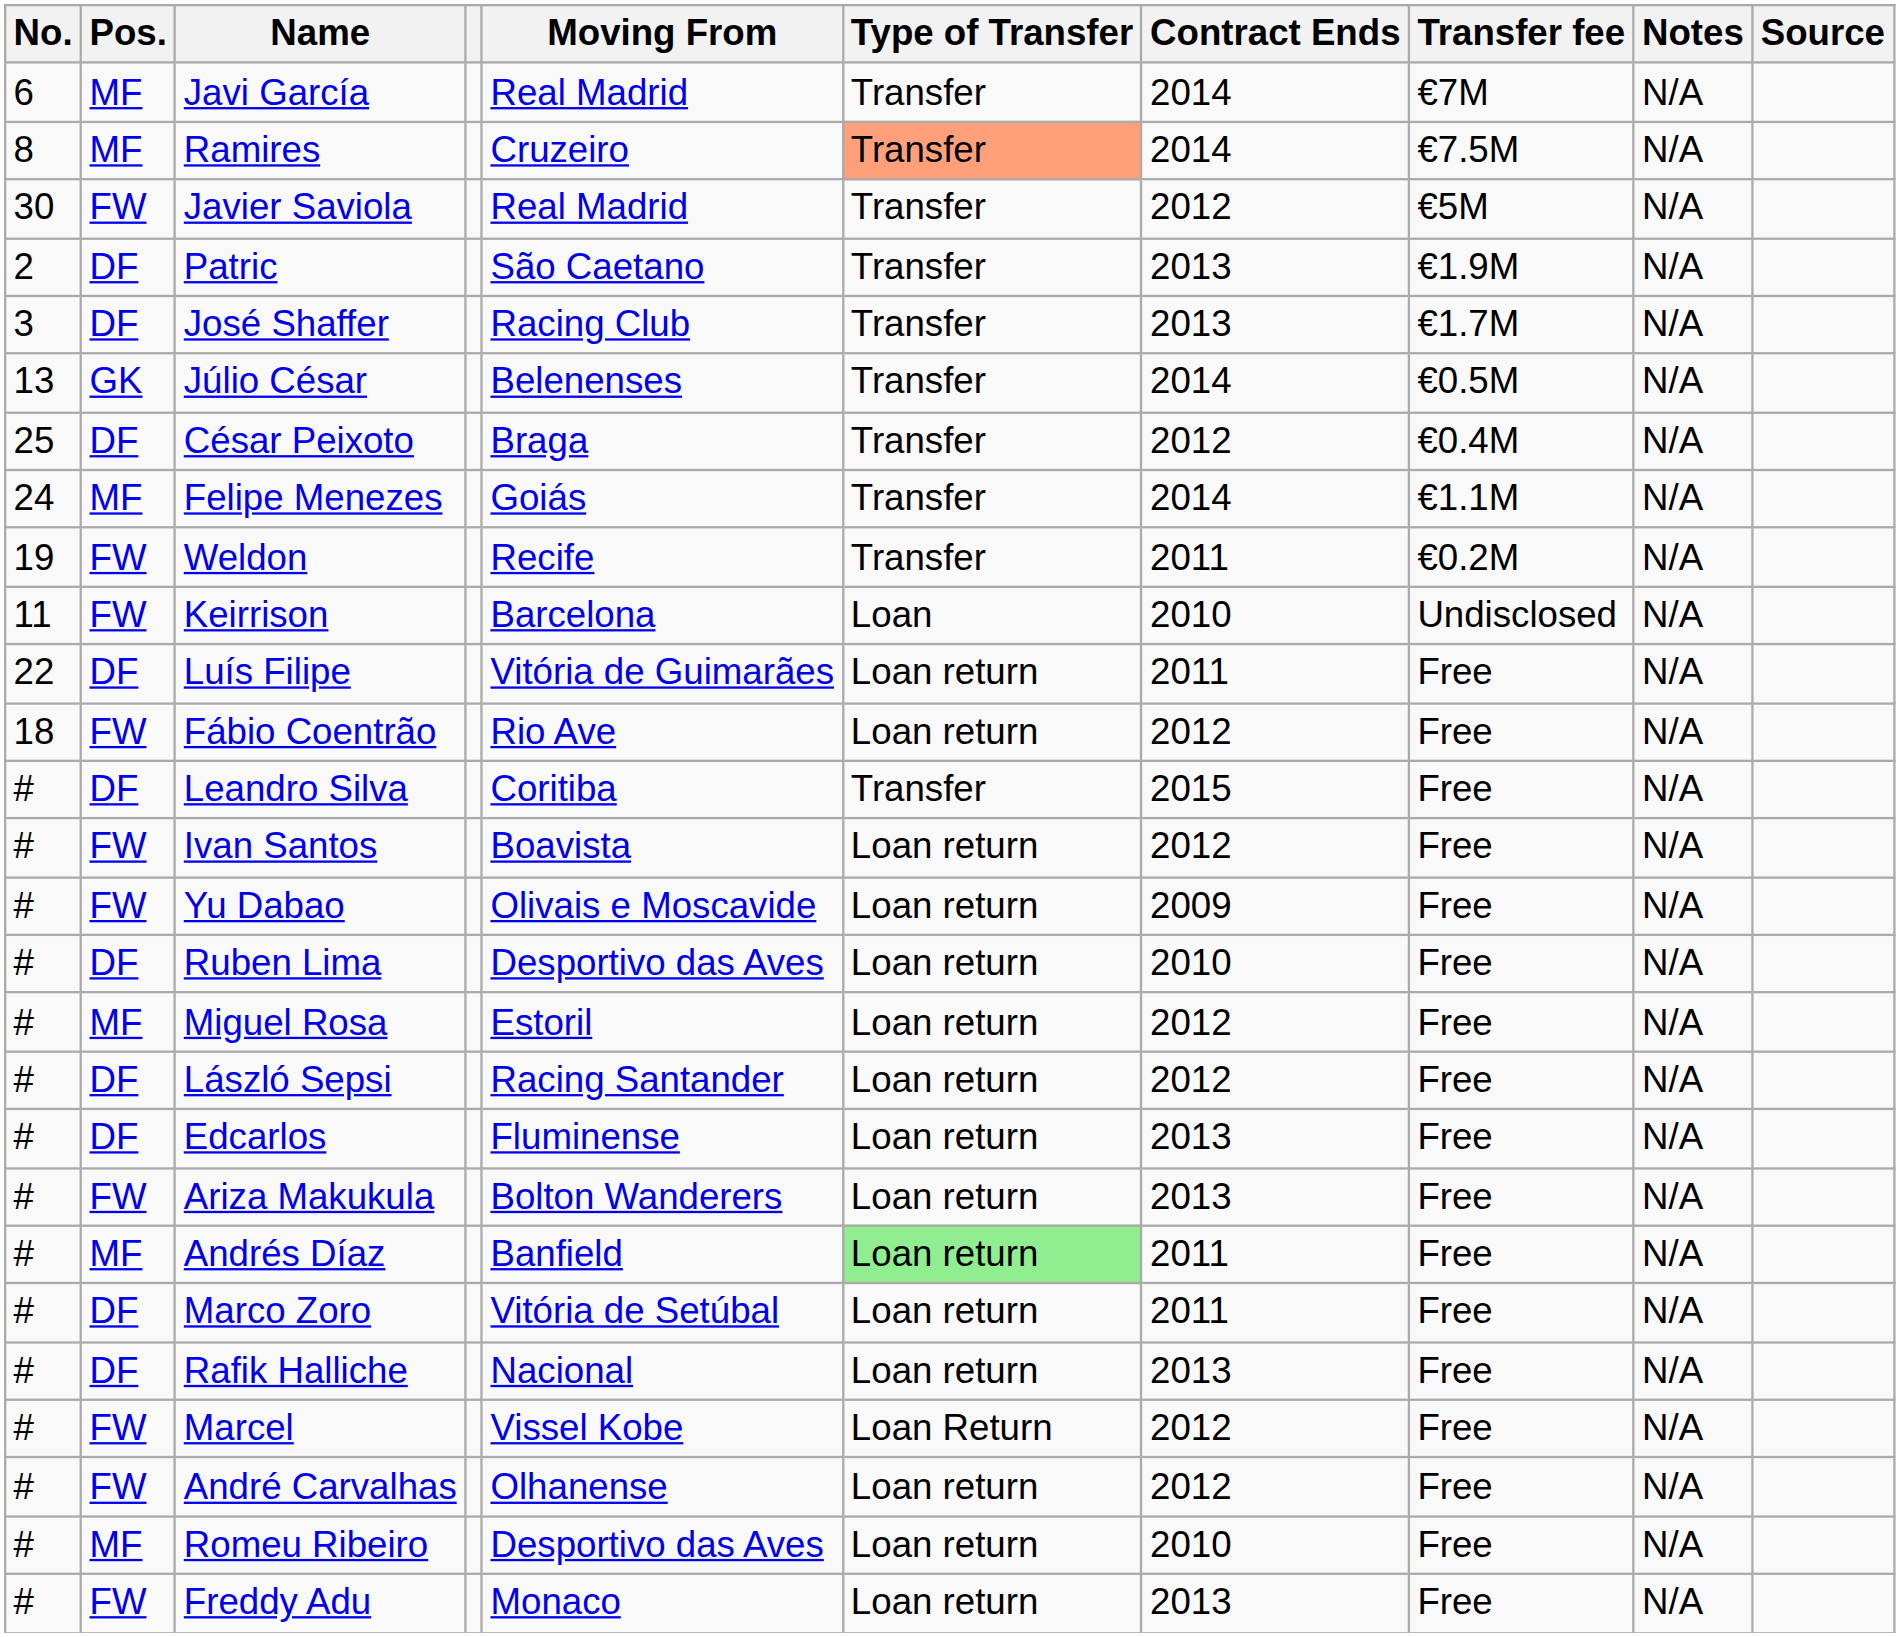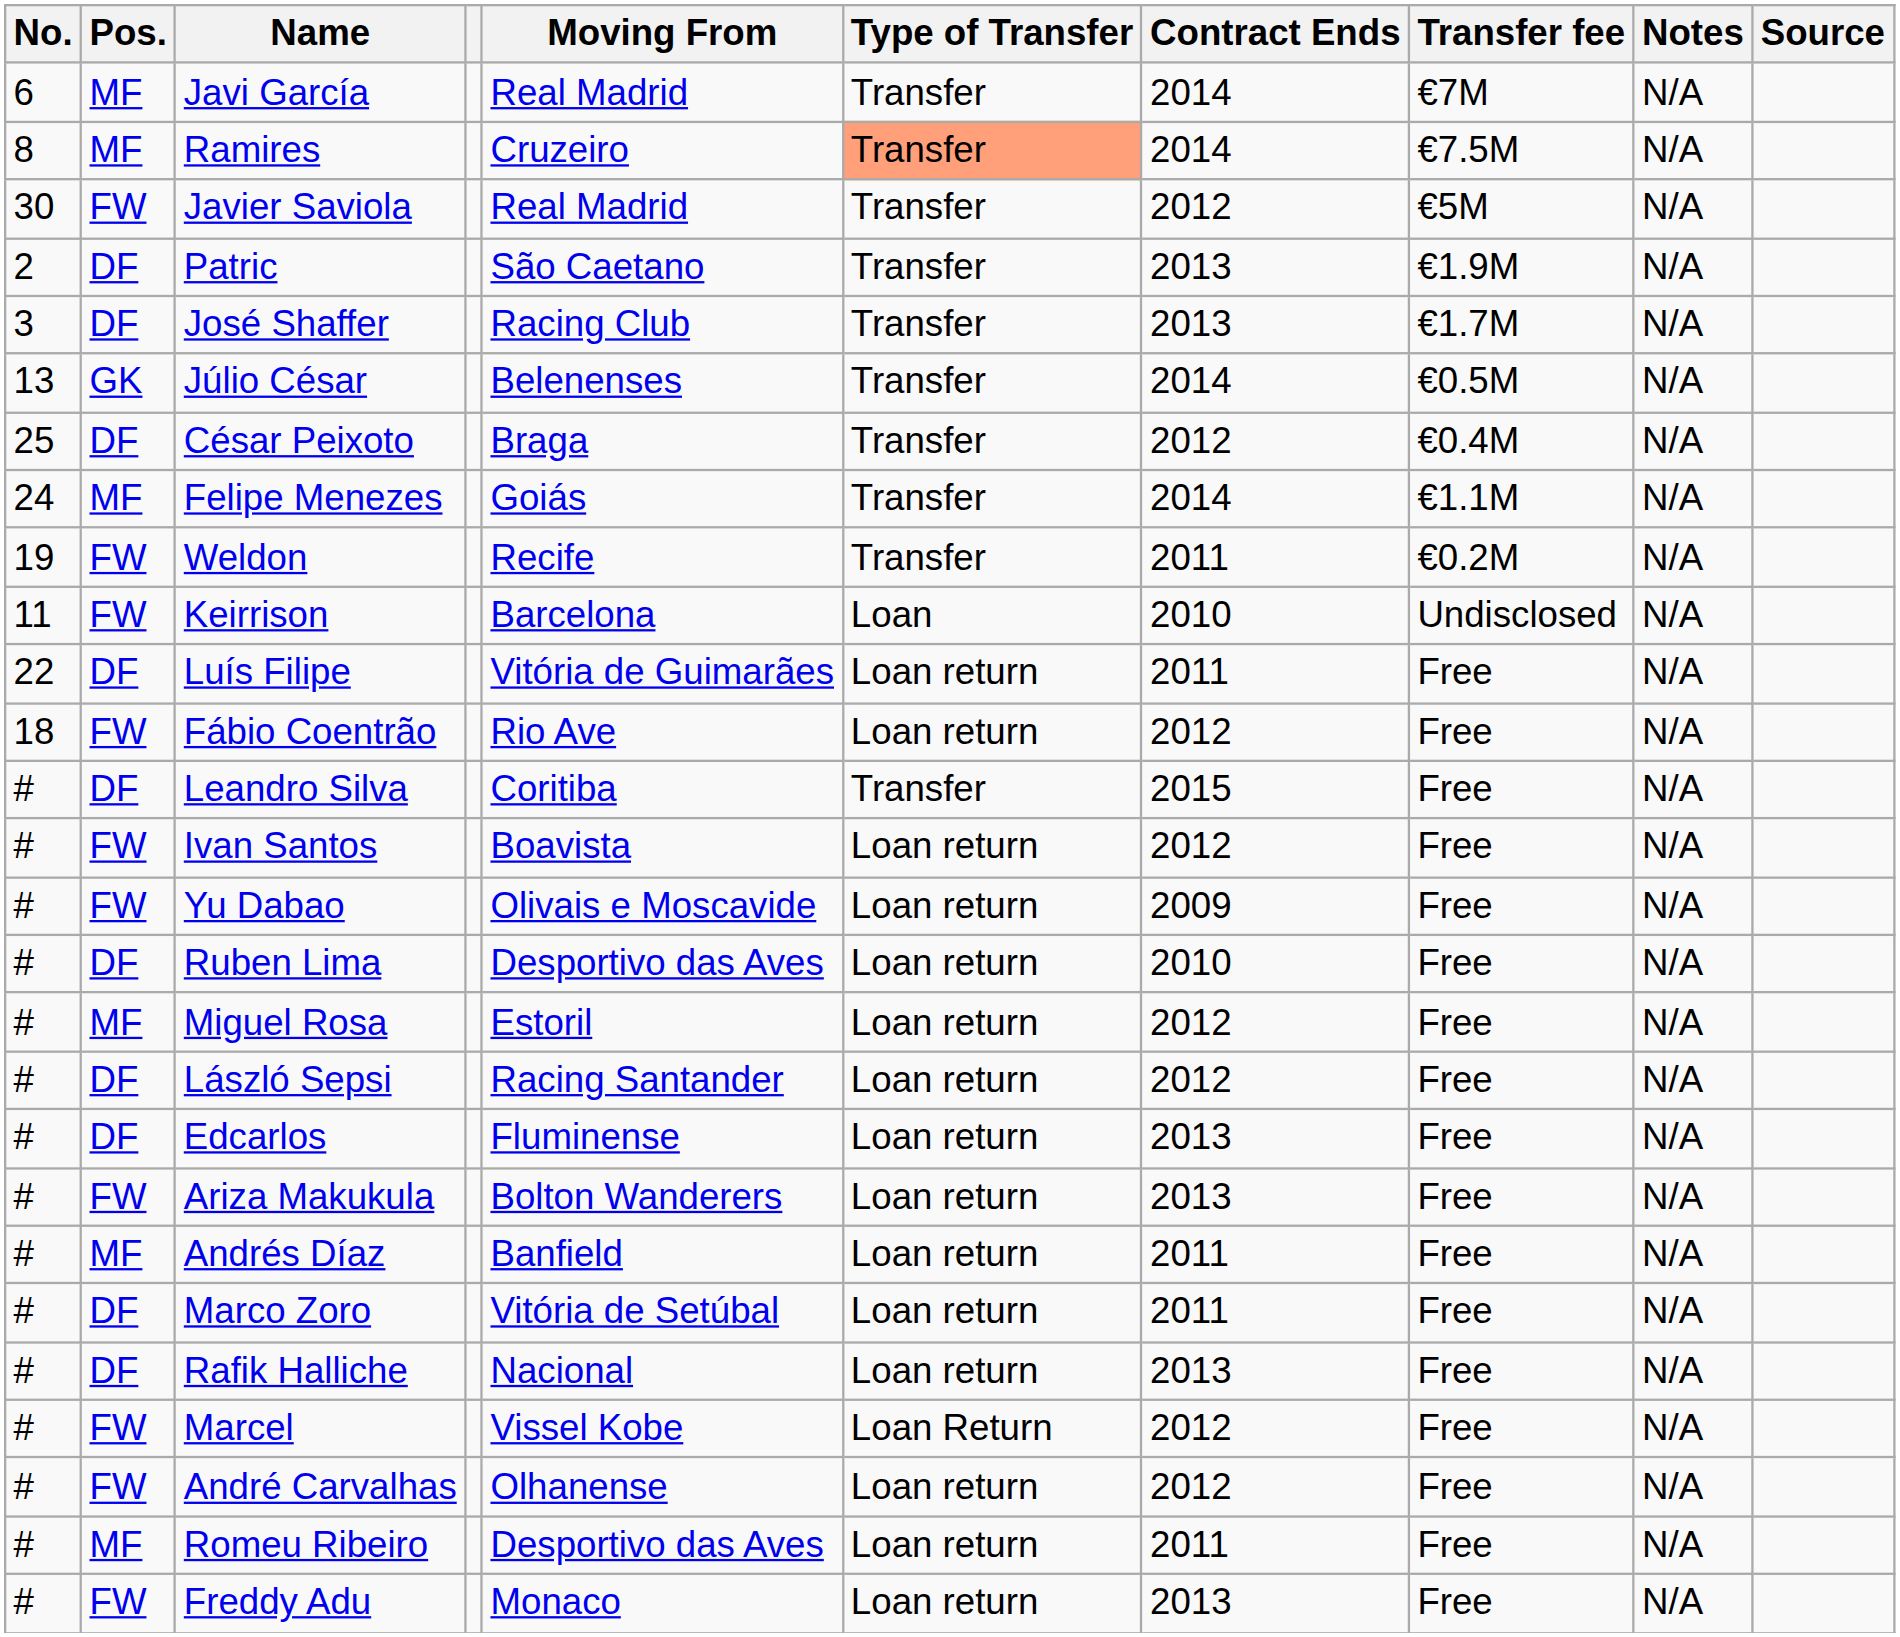 <table class="wikitable sortable">
 <tr>
 <th>No.</th>
 <th>Pos.</th>
 <th>Name</th>
 <th></th>
 <th>Moving From</th>
 <th>Type of Transfer</th>
 <th>Contract Ends</th>
 <th>Transfer fee</th>
 <th>Notes</th>
 <th>Source</th>
 </tr>
 <tr>
 <td>6</td>
 <td><a href='#'>MF</a></td>
 <td> <a href='#'>Javi García</a></td>
 <td></td>
 <td> <a href='#'>Real Madrid</a></td>
 <td>Transfer</td>
 <td>2014</td>
 <td>€7M</td>
 <td>N/A</td>
 <td></td>
 </tr>
 <tr>
 <td>8</td>
 <td><a href='#'>MF</a></td>
 <td> <a href='#'>Ramires</a></td>
 <td></td>
 <td> <a href='#'>Cruzeiro</a></td>
 <td style="background: lightsalmon;">Transfer</td>
 <td>2014</td>
 <td>€7.5M</td>
 <td>N/A</td>
 <td></td>
 </tr>
 <tr>
 <td>30</td>
 <td><a href='#'>FW</a></td>
 <td> <a href='#'>Javier Saviola</a></td>
 <td></td>
 <td> <a href='#'>Real Madrid</a></td>
 <td>Transfer</td>
 <td>2012</td>
 <td>€5M</td>
 <td>N/A</td>
 <td></td>
 </tr>
 <tr>
 <td>2</td>
 <td><a href='#'>DF</a></td>
 <td> <a href='#'>Patric</a></td>
 <td></td>
 <td> <a href='#'>São Caetano</a></td>
 <td>Transfer</td>
 <td>2013</td>
 <td>€1.9M</td>
 <td>N/A</td>
 <td></td>
 </tr>
 <tr>
 <td>3</td>
 <td><a href='#'>DF</a></td>
 <td> <a href='#'>José Shaffer</a></td>
 <td></td>
 <td> <a href='#'>Racing Club</a></td>
 <td>Transfer</td>
 <td>2013</td>
 <td>€1.7M</td>
 <td>N/A</td>
 <td></td>
 </tr>
 <tr>
 <td>13</td>
 <td><a href='#'>GK</a></td>
 <td> <a href='#'>Júlio César</a></td>
 <td></td>
 <td> <a href='#'>Belenenses</a></td>
 <td>Transfer</td>
 <td>2014</td>
 <td>€0.5M</td>
 <td>N/A</td>
 <td></td>
 </tr>
 <tr>
 <td>25</td>
 <td><a href='#'>DF</a></td>
 <td> <a href='#'>César Peixoto</a></td>
 <td></td>
 <td> <a href='#'>Braga</a></td>
 <td>Transfer</td>
 <td>2012</td>
 <td>€0.4M</td>
 <td>N/A</td>
 <td></td>
 </tr>
 <tr>
 <td>24</td>
 <td><a href='#'>MF</a></td>
 <td> <a href='#'>Felipe Menezes</a></td>
 <td></td>
 <td> <a href='#'>Goiás</a></td>
 <td>Transfer</td>
 <td>2014</td>
 <td>€1.1M</td>
 <td>N/A</td>
 <td></td>
 </tr>
 <tr>
 <td>19</td>
 <td><a href='#'>FW</a></td>
 <td> <a href='#'>Weldon</a></td>
 <td></td>
 <td> <a href='#'>Recife</a></td>
 <td>Transfer</td>
 <td>2011</td>
 <td>€0.2M</td>
 <td>N/A</td>
 <td></td>
 </tr>
 <tr>
 <td>11</td>
 <td><a href='#'>FW</a></td>
 <td> <a href='#'>Keirrison</a></td>
 <td></td>
 <td> <a href='#'>Barcelona</a></td>
 <td>Loan</td>
 <td>2010</td>
 <td>Undisclosed</td>
 <td>N/A</td>
 <td></td>
 </tr>
 <tr>
 <td>22</td>
 <td><a href='#'>DF</a></td>
 <td> <a href='#'>Luís Filipe</a></td>
 <td></td>
 <td> <a href='#'>Vitória de Guimarães</a></td>
 <td>Loan return</td>
 <td>2011</td>
 <td>Free</td>
 <td>N/A</td>
 <td></td>
 </tr>
 <tr>
 <td>18</td>
 <td><a href='#'>FW</a></td>
 <td> <a href='#'>Fábio Coentrão</a></td>
 <td></td>
 <td> <a href='#'>Rio Ave</a></td>
 <td>Loan return</td>
 <td>2012</td>
 <td>Free</td>
 <td>N/A</td>
 <td></td>
 </tr>
 <tr>
 <td>#</td>
 <td><a href='#'>DF</a></td>
 <td> <a href='#'>Leandro Silva</a></td>
 <td></td>
 <td> <a href='#'>Coritiba</a></td>
 <td>Transfer</td>
 <td>2015</td>
 <td>Free</td>
 <td>N/A</td>
 <td></td>
 </tr>
 <tr>
 <td>#</td>
 <td><a href='#'>FW</a></td>
 <td> <a href='#'>Ivan Santos</a></td>
 <td></td>
 <td> <a href='#'>Boavista</a></td>
 <td>Loan return</td>
 <td>2012</td>
 <td>Free</td>
 <td>N/A</td>
 <td></td>
 </tr>
 <tr>
 <td>#</td>
 <td><a href='#'>FW</a></td>
 <td> <a href='#'>Yu Dabao</a></td>
 <td></td>
 <td> <a href='#'>Olivais e Moscavide</a></td>
 <td>Loan return</td>
 <td>2009</td>
 <td>Free</td>
 <td>N/A</td>
 <td></td>
 </tr>
 <tr>
 <td>#</td>
 <td><a href='#'>DF</a></td>
 <td> <a href='#'>Ruben Lima</a></td>
 <td></td>
 <td> <a href='#'>Desportivo das Aves</a></td>
 <td>Loan return</td>
 <td>2010</td>
 <td>Free</td>
 <td>N/A</td>
 <td></td>
 </tr>
 <tr>
 <td>#</td>
 <td><a href='#'>MF</a></td>
 <td> <a href='#'>Miguel Rosa</a></td>
 <td></td>
 <td> <a href='#'>Estoril</a></td>
 <td>Loan return</td>
 <td>2012</td>
 <td>Free</td>
 <td>N/A</td>
 <td></td>
 </tr>
 <tr>
 <td>#</td>
 <td><a href='#'>DF</a></td>
 <td> <a href='#'>László Sepsi</a></td>
 <td></td>
 <td> <a href='#'>Racing Santander</a></td>
 <td>Loan return</td>
 <td>2012</td>
 <td>Free</td>
 <td>N/A</td>
 <td></td>
 </tr>
 <tr>
 <td>#</td>
 <td><a href='#'>DF</a></td>
 <td> <a href='#'>Edcarlos</a></td>
 <td></td>
 <td> <a href='#'>Fluminense</a></td>
 <td>Loan return</td>
 <td>2013</td>
 <td>Free</td>
 <td>N/A</td>
 <td></td>
 </tr>
 <tr>
 <td>#</td>
 <td><a href='#'>FW</a></td>
 <td> <a href='#'>Ariza Makukula</a></td>
 <td></td>
 <td> <a href='#'>Bolton Wanderers</a></td>
 <td>Loan return</td>
 <td>2013</td>
 <td>Free</td>
 <td>N/A</td>
 <td></td>
 </tr>
 <tr>
 <td>#</td>
 <td><a href='#'>MF</a></td>
 <td> <a href='#'>Andrés Díaz</a></td>
 <td></td>
 <td> <a href='#'>Banfield</a></td>
-<td style="background: lightgreen;">Loan return</td>
+<td>Loan return</td>
 <td>2011</td>
 <td>Free</td>
 <td>N/A</td>
 <td></td>
 </tr>
 <tr>
 <td>#</td>
 <td><a href='#'>DF</a></td>
 <td> <a href='#'>Marco Zoro</a></td>
 <td></td>
 <td> <a href='#'>Vitória de Setúbal</a></td>
 <td>Loan return</td>
 <td>2011</td>
 <td>Free</td>
 <td>N/A</td>
 <td></td>
 </tr>
 <tr>
 <td>#</td>
 <td><a href='#'>DF</a></td>
 <td> <a href='#'>Rafik Halliche</a></td>
 <td></td>
 <td> <a href='#'>Nacional</a></td>
 <td>Loan return</td>
 <td>2013</td>
 <td>Free</td>
 <td>N/A</td>
 <td></td>
 </tr>
 <tr>
 <td>#</td>
 <td><a href='#'>FW</a></td>
 <td> <a href='#'>Marcel</a></td>
 <td></td>
 <td> <a href='#'>Vissel Kobe</a></td>
 <td>Loan Return</td>
 <td>2012</td>
 <td>Free</td>
 <td>N/A</td>
 <td></td>
 </tr>
 <tr>
 <td>#</td>
 <td><a href='#'>FW</a></td>
 <td> <a href='#'>André Carvalhas</a></td>
 <td></td>
 <td> <a href='#'>Olhanense</a></td>
 <td>Loan return</td>
 <td>2012</td>
 <td>Free</td>
 <td>N/A</td>
 <td></td>
 </tr>
 <tr>
 <td>#</td>
 <td><a href='#'>MF</a></td>
 <td> <a href='#'>Romeu Ribeiro</a></td>
 <td></td>
 <td> <a href='#'>Desportivo das Aves</a></td>
 <td>Loan return</td>
-<td>2010</td>
+<td>2011</td>
 <td>Free</td>
 <td>N/A</td>
 <td></td>
 </tr>
 <tr>
 <td>#</td>
 <td><a href='#'>FW</a></td>
 <td> <a href='#'>Freddy Adu</a></td>
 <td></td>
 <td> <a href='#'>Monaco</a></td>
 <td>Loan return</td>
 <td>2013</td>
 <td>Free</td>
 <td>N/A</td>
 <td></td>
 </tr>
 </table>
